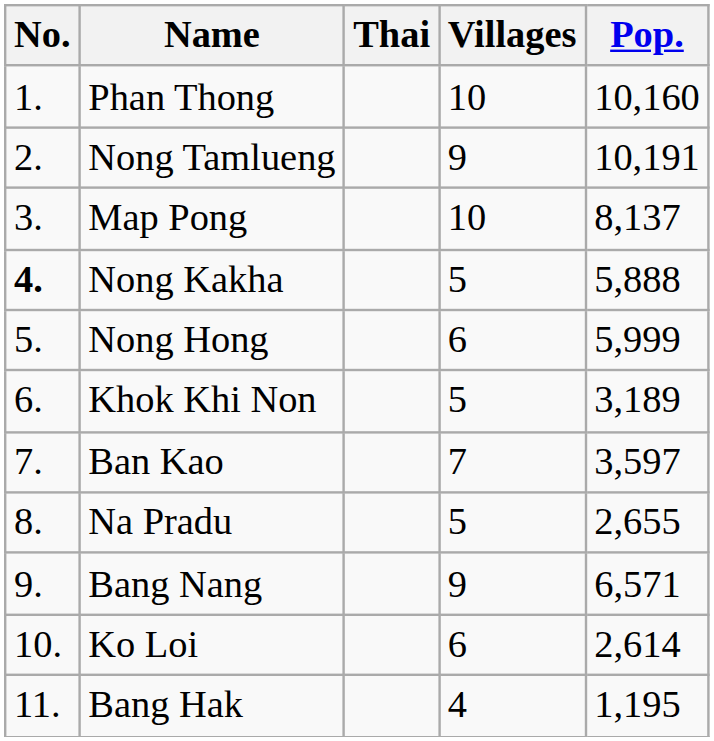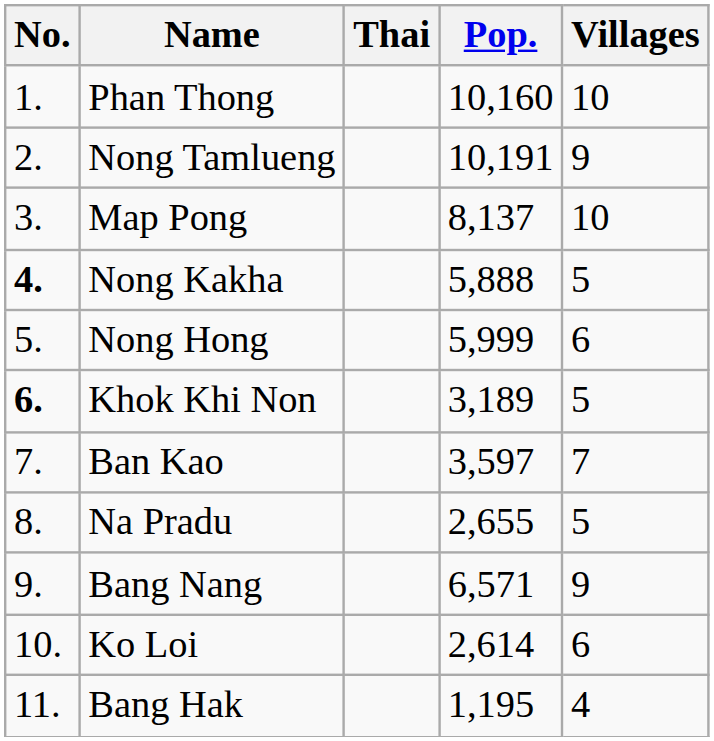 <table class="wikitable sortable">
 <tr>
 <th>No.</th>
 <th>Name</th>
 <th>Thai</th>
+<th><a href='#'>Pop.</a></th>
 <th>Villages</th>
-<th><a href='#'>Pop.</a></th>
 </tr>
 <tr>
 <td>1.</td>
 <td>Phan Thong</td>
 <td></td>
+<td>10,160</td>
 <td>10</td>
-<td>10,160</td>
 </tr>
 <tr>
 <td>2.</td>
 <td>Nong Tamlueng</td>
 <td></td>
+<td>10,191</td>
 <td>9</td>
-<td>10,191</td>
 </tr>
 <tr>
 <td>3.</td>
 <td>Map Pong</td>
 <td></td>
+<td>8,137</td>
 <td>10</td>
-<td>8,137</td>
 </tr>
 <tr>
 <td><strong>4.</strong></td>
 <td>Nong Kakha</td>
 <td></td>
+<td>5,888</td>
 <td>5</td>
-<td>5,888</td>
 </tr>
 <tr>
 <td>5.</td>
 <td>Nong Hong</td>
 <td></td>
+<td>5,999</td>
 <td>6</td>
-<td>5,999</td>
 </tr>
 <tr>
-<td>6.</td>
+<td><strong>6.</strong></td>
 <td>Khok Khi Non</td>
 <td></td>
+<td>3,189</td>
 <td>5</td>
-<td>3,189</td>
 </tr>
 <tr>
 <td>7.</td>
 <td>Ban Kao</td>
 <td></td>
+<td>3,597</td>
 <td>7</td>
-<td>3,597</td>
 </tr>
 <tr>
 <td>8.</td>
 <td>Na Pradu</td>
 <td></td>
+<td>2,655</td>
 <td>5</td>
-<td>2,655</td>
 </tr>
 <tr>
 <td>9.</td>
 <td>Bang Nang</td>
 <td></td>
+<td>6,571</td>
 <td>9</td>
-<td>6,571</td>
 </tr>
 <tr>
 <td>10.</td>
 <td>Ko Loi</td>
 <td></td>
+<td>2,614</td>
 <td>6</td>
-<td>2,614</td>
 </tr>
 <tr>
 <td>11.</td>
 <td>Bang Hak</td>
 <td></td>
+<td>1,195</td>
 <td>4</td>
-<td>1,195</td>
 </tr>
 </table>
